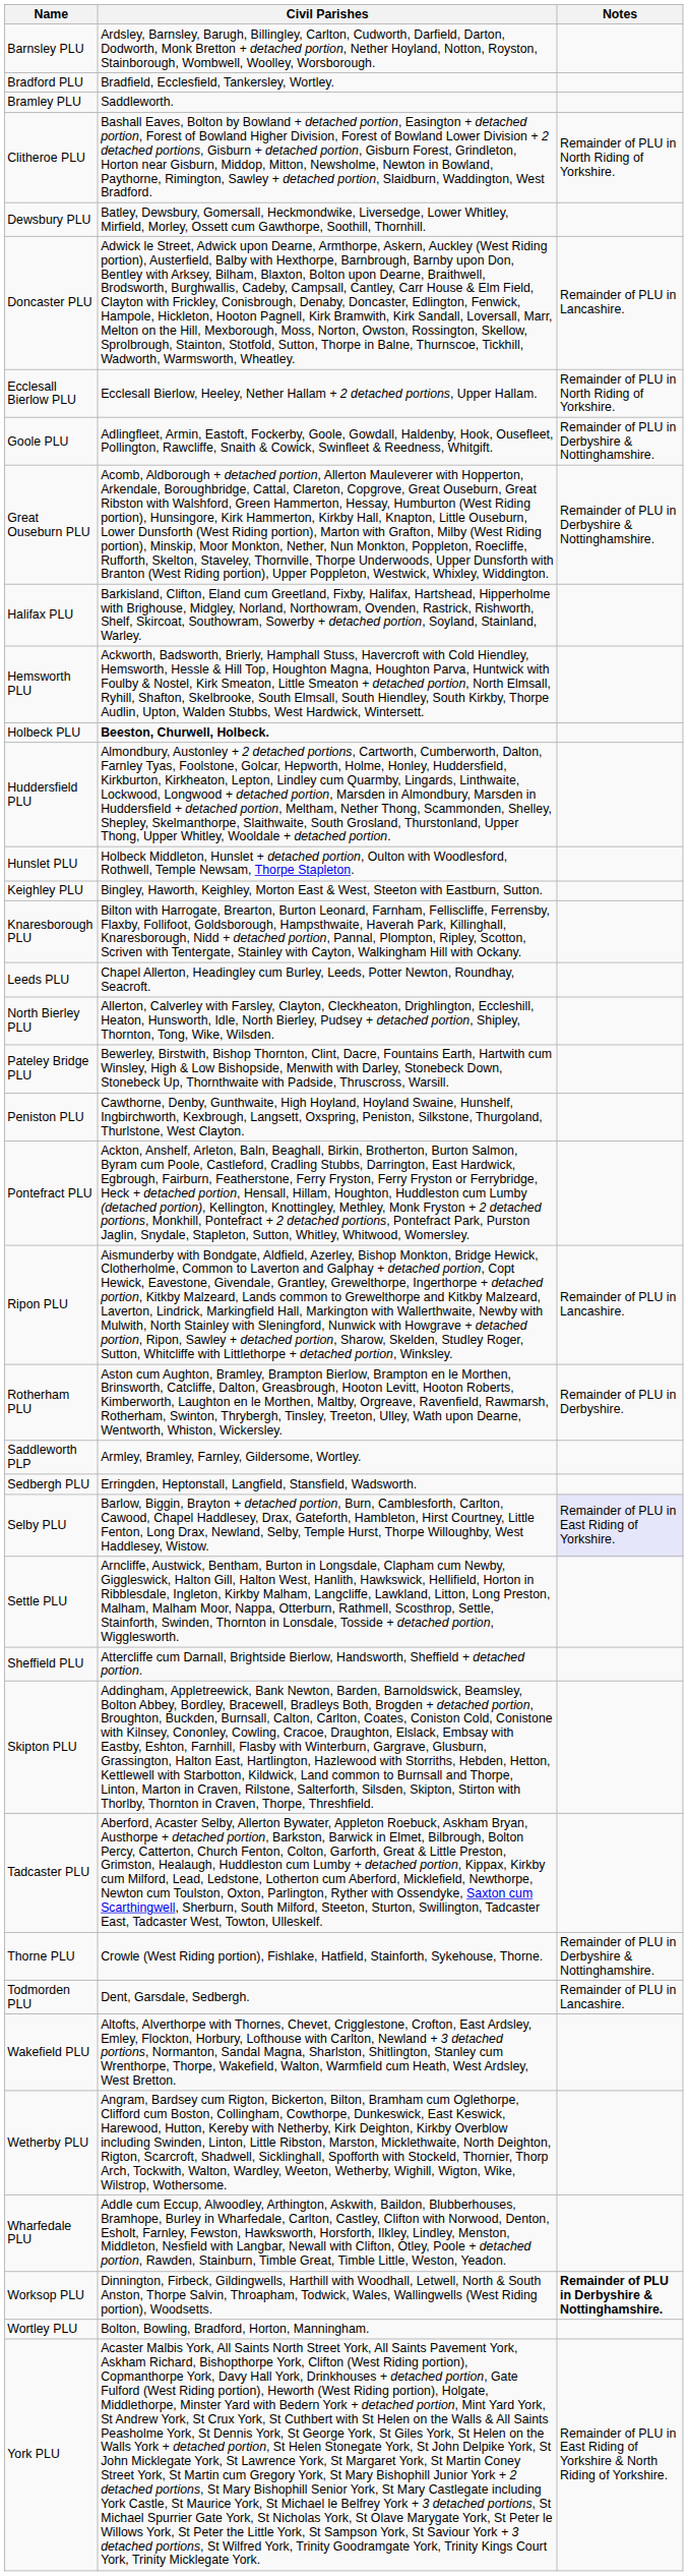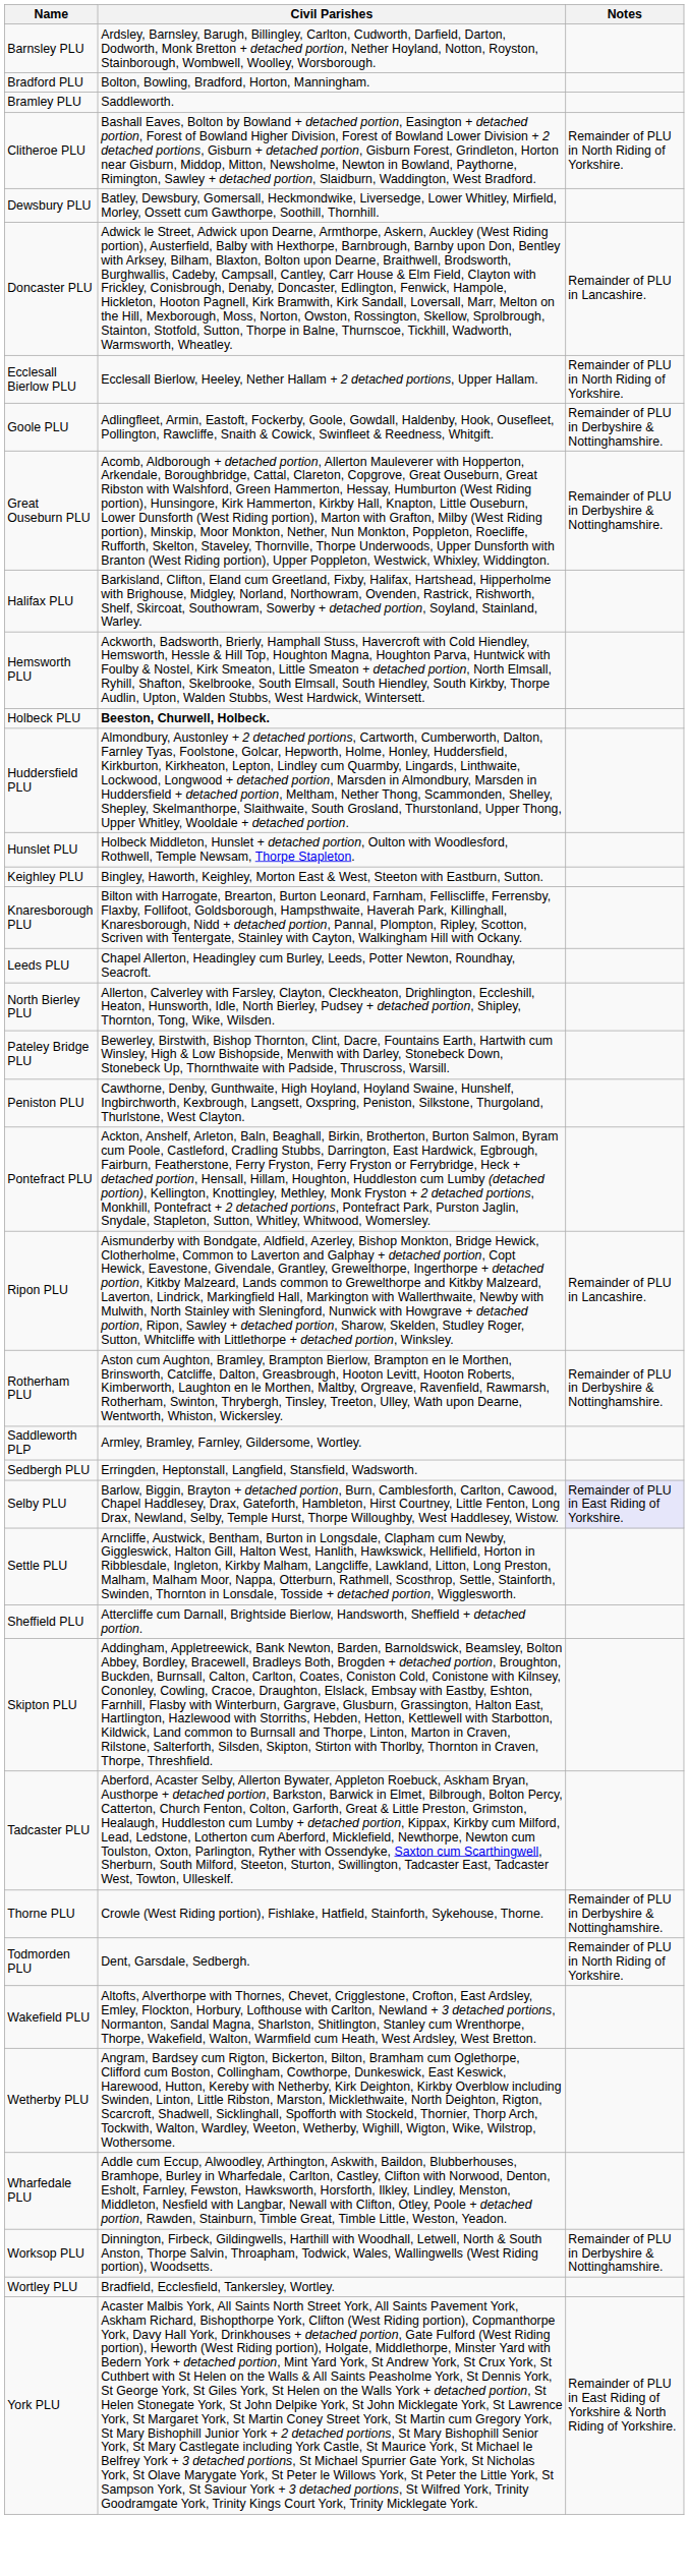 <table class="wikitable">
 <tr>
 <th>Name</th>
 <th>Civil Parishes</th>
 <th>Notes</th>
 </tr>
 <tr>
 <td>Barnsley PLU</td>
 <td>Ardsley, Barnsley, Barugh, Billingley, Carlton, Cudworth, Darfield, Darton, Dodworth, Monk Bretton <em>+ detached portion</em>, Nether Hoyland, Notton, Royston, Stainborough, Wombwell, Woolley, Worsborough.</td>
 <td></td>
 </tr>
 <tr>
 <td>Bradford PLU</td>
-<td>Bradfield, Ecclesfield, Tankersley, Wortley.</td>
+<td>Bolton, Bowling, Bradford, Horton, Manningham.</td>
 <td></td>
 </tr>
 <tr>
 <td>Bramley PLU</td>
 <td>Saddleworth.</td>
 <td></td>
 </tr>
 <tr>
 <td>Clitheroe PLU</td>
 <td>Bashall Eaves, Bolton by Bowland <em>+ detached portion</em>, Easington <em>+ detached portion</em>, Forest of Bowland Higher Division, Forest of Bowland Lower Division <em>+ 2 detached portions</em>, Gisburn <em>+ detached portion</em>, Gisburn Forest, Grindleton, Horton near Gisburn, Middop, Mitton, Newsholme, Newton in Bowland, Paythorne, Rimington, Sawley <em>+ detached portion</em>, Slaidburn, Waddington, West Bradford.</td>
 <td>Remainder of PLU in North Riding of Yorkshire.</td>
 </tr>
 <tr>
 <td>Dewsbury PLU</td>
 <td>Batley, Dewsbury, Gomersall, Heckmondwike, Liversedge, Lower Whitley, Mirfield, Morley, Ossett cum Gawthorpe, Soothill, Thornhill.</td>
 <td></td>
 </tr>
 <tr>
 <td>Doncaster PLU</td>
 <td>Adwick le Street, Adwick upon Dearne, Armthorpe, Askern, Auckley (West Riding portion), Austerfield, Balby with Hexthorpe, Barnbrough, Barnby upon Don, Bentley with Arksey, Bilham, Blaxton, Bolton upon Dearne, Braithwell, Brodsworth, Burghwallis, Cadeby, Campsall, Cantley, Carr House & Elm Field, Clayton with Frickley, Conisbrough, Denaby, Doncaster, Edlington, Fenwick, Hampole, Hickleton, Hooton Pagnell, Kirk Bramwith, Kirk Sandall, Loversall, Marr, Melton on the Hill, Mexborough, Moss, Norton, Owston, Rossington, Skellow, Sprolbrough, Stainton, Stotfold, Sutton, Thorpe in Balne, Thurnscoe, Tickhill, Wadworth, Warmsworth, Wheatley.</td>
 <td>Remainder of PLU in Lancashire.</td>
 </tr>
 <tr>
 <td>Ecclesall Bierlow PLU</td>
 <td>Ecclesall Bierlow, Heeley, Nether Hallam <em>+ 2 detached portions</em>, Upper Hallam.</td>
 <td>Remainder of PLU in North Riding of Yorkshire.</td>
 </tr>
 <tr>
 <td>Goole PLU</td>
 <td>Adlingfleet, Armin, Eastoft, Fockerby, Goole, Gowdall, Haldenby, Hook, Ousefleet, Pollington, Rawcliffe, Snaith & Cowick, Swinfleet & Reedness, Whitgift.</td>
 <td>Remainder of PLU in Derbyshire & Nottinghamshire.</td>
 </tr>
 <tr>
 <td>Great Ouseburn PLU</td>
 <td>Acomb, Aldborough <em>+ detached portion</em>, Allerton Mauleverer with Hopperton, Arkendale, Boroughbridge, Cattal, Clareton, Copgrove, Great Ouseburn, Great Ribston with Walshford, Green Hammerton, Hessay, Humburton (West Riding portion), Hunsingore, Kirk Hammerton, Kirkby Hall, Knapton, Little Ouseburn, Lower Dunsforth (West Riding portion), Marton with Grafton, Milby (West Riding portion), Minskip, Moor Monkton, Nether, Nun Monkton, Poppleton, Roecliffe, Rufforth, Skelton, Staveley, Thornville, Thorpe Underwoods, Upper Dunsforth with Branton (West Riding portion), Upper Poppleton, Westwick, Whixley, Widdington.</td>
 <td>Remainder of PLU in Derbyshire & Nottinghamshire.</td>
 </tr>
 <tr>
 <td>Halifax PLU</td>
 <td>Barkisland, Clifton, Eland cum Greetland, Fixby, Halifax, Hartshead, Hipperholme with Brighouse, Midgley, Norland, Northowram, Ovenden, Rastrick, Rishworth, Shelf, Skircoat, Southowram, Sowerby <em>+ detached portion</em>, Soyland, Stainland, Warley.</td>
 <td></td>
 </tr>
 <tr>
 <td>Hemsworth PLU</td>
 <td>Ackworth, Badsworth, Brierly, Hamphall Stuss, Havercroft with Cold Hiendley, Hemsworth, Hessle & Hill Top, Houghton Magna, Houghton Parva, Huntwick with Foulby & Nostel, Kirk Smeaton, Little Smeaton <em>+ detached portion</em>, North Elmsall, Ryhill, Shafton, Skelbrooke, South Elmsall, South Hiendley, South Kirkby, Thorpe Audlin, Upton, Walden Stubbs, West Hardwick, Wintersett.</td>
 <td></td>
 </tr>
 <tr>
 <td>Holbeck PLU</td>
 <td><strong>Beeston, Churwell, Holbeck.</strong></td>
 <td></td>
 </tr>
 <tr>
 <td>Huddersfield PLU</td>
 <td>Almondbury, Austonley <em>+ 2 detached portions</em>, Cartworth, Cumberworth, Dalton, Farnley Tyas, Foolstone, Golcar, Hepworth, Holme, Honley, Huddersfield, Kirkburton, Kirkheaton, Lepton, Lindley cum Quarmby, Lingards, Linthwaite, Lockwood, Longwood <em>+ detached portion</em>, Marsden in Almondbury, Marsden in Huddersfield <em>+ detached portion</em>, Meltham, Nether Thong, Scammonden, Shelley, Shepley, Skelmanthorpe, Slaithwaite, South Grosland, Thurstonland, Upper Thong, Upper Whitley, Wooldale <em>+ detached portion</em>.</td>
 <td></td>
 </tr>
 <tr>
 <td>Hunslet PLU</td>
 <td>Holbeck Middleton, Hunslet <em>+ detached portion</em>, Oulton with Woodlesford, Rothwell, Temple Newsam, <a href='#'>Thorpe Stapleton</a>.</td>
 <td></td>
 </tr>
 <tr>
 <td>Keighley PLU</td>
 <td>Bingley, Haworth, Keighley, Morton East & West, Steeton with Eastburn, Sutton.</td>
 <td></td>
 </tr>
 <tr>
 <td>Knaresborough PLU</td>
 <td>Bilton with Harrogate, Brearton, Burton Leonard, Farnham, Felliscliffe, Ferrensby, Flaxby, Follifoot, Goldsborough, Hampsthwaite, Haverah Park, Killinghall, Knaresborough, Nidd <em>+ detached portion</em>, Pannal, Plompton, Ripley, Scotton, Scriven with Tentergate, Stainley with Cayton, Walkingham Hill with Ockany.</td>
 <td></td>
 </tr>
 <tr>
 <td>Leeds PLU</td>
 <td>Chapel Allerton, Headingley cum Burley, Leeds, Potter Newton, Roundhay, Seacroft.</td>
 <td></td>
 </tr>
 <tr>
 <td>North Bierley PLU</td>
 <td>Allerton, Calverley with Farsley, Clayton, Cleckheaton, Drighlington, Eccleshill, Heaton, Hunsworth, Idle, North Bierley, Pudsey <em>+ detached portion</em>, Shipley, Thornton, Tong, Wike, Wilsden.</td>
 <td></td>
 </tr>
 <tr>
 <td>Pateley Bridge PLU</td>
 <td>Bewerley, Birstwith, Bishop Thornton, Clint, Dacre, Fountains Earth, Hartwith cum Winsley, High & Low Bishopside, Menwith with Darley, Stonebeck Down, Stonebeck Up, Thornthwaite with Padside, Thruscross, Warsill.</td>
 <td></td>
 </tr>
 <tr>
 <td>Peniston PLU</td>
 <td>Cawthorne, Denby, Gunthwaite, High Hoyland, Hoyland Swaine, Hunshelf, Ingbirchworth, Kexbrough, Langsett, Oxspring, Peniston, Silkstone, Thurgoland, Thurlstone, West Clayton.</td>
 <td></td>
 </tr>
 <tr>
 <td>Pontefract PLU</td>
 <td>Ackton, Anshelf, Arleton, Baln, Beaghall, Birkin, Brotherton, Burton Salmon, Byram cum Poole, Castleford, Cradling Stubbs, Darrington, East Hardwick, Egbrough, Fairburn, Featherstone, Ferry Fryston, Ferry Fryston or Ferrybridge, Heck <em>+ detached portion</em>, Hensall, Hillam, Houghton, Huddleston cum Lumby <em>(detached portion)</em>, Kellington, Knottingley, Methley, Monk Fryston <em>+ 2 detached portions</em>, Monkhill, Pontefract <em>+ 2 detached portions</em>, Pontefract Park, Purston Jaglin, Snydale, Stapleton, Sutton, Whitley, Whitwood, Womersley.</td>
 <td></td>
 </tr>
 <tr>
 <td>Ripon PLU</td>
 <td>Aismunderby with Bondgate, Aldfield, Azerley, Bishop Monkton, Bridge Hewick, Clotherholme, Common to Laverton and Galphay <em>+ detached portion</em>, Copt Hewick, Eavestone, Givendale, Grantley, Grewelthorpe, Ingerthorpe <em>+ detached portion</em>, Kitkby Malzeard, Lands common to Grewelthorpe and Kitkby Malzeard, Laverton, Lindrick, Markingfield Hall, Markington with Wallerthwaite, Newby with Mulwith, North Stainley with Sleningford, Nunwick with Howgrave <em>+ detached portion</em>, Ripon, Sawley <em>+ detached portion</em>, Sharow, Skelden, Studley Roger, Sutton, Whitcliffe with Littlethorpe <em>+ detached portion</em>, Winksley.</td>
 <td>Remainder of PLU in Lancashire.</td>
 </tr>
 <tr>
 <td>Rotherham PLU</td>
 <td>Aston cum Aughton, Bramley, Brampton Bierlow, Brampton en le Morthen, Brinsworth, Catcliffe, Dalton, Greasbrough, Hooton Levitt, Hooton Roberts, Kimberworth, Laughton en le Morthen, Maltby, Orgreave, Ravenfield, Rawmarsh, Rotherham, Swinton, Thrybergh, Tinsley, Treeton, Ulley, Wath upon Dearne, Wentworth, Whiston, Wickersley.</td>
-<td>Remainder of PLU in Derbyshire.</td>
+<td>Remainder of PLU in Derbyshire & Nottinghamshire.</td>
 </tr>
 <tr>
 <td>Saddleworth PLP</td>
 <td>Armley, Bramley, Farnley, Gildersome, Wortley.</td>
 <td></td>
 </tr>
 <tr>
 <td>Sedbergh PLU</td>
 <td>Erringden, Heptonstall, Langfield, Stansfield, Wadsworth.</td>
 <td></td>
 </tr>
 <tr>
 <td>Selby PLU</td>
 <td>Barlow, Biggin, Brayton <em>+ detached portion</em>, Burn, Camblesforth, Carlton, Cawood, Chapel Haddlesey, Drax, Gateforth, Hambleton, Hirst Courtney, Little Fenton, Long Drax, Newland, Selby, Temple Hurst, Thorpe Willoughby, West Haddlesey, Wistow.</td>
 <td style="background: lavender;">Remainder of PLU in East Riding of Yorkshire.</td>
 </tr>
 <tr>
 <td>Settle PLU</td>
 <td>Arncliffe, Austwick, Bentham, Burton in Longsdale, Clapham cum Newby, Giggleswick, Halton Gill, Halton West, Hanlith, Hawkswick, Hellifield, Horton in Ribblesdale, Ingleton, Kirkby Malham, Langcliffe, Lawkland, Litton, Long Preston, Malham, Malham Moor, Nappa, Otterburn, Rathmell, Scosthrop, Settle, Stainforth, Swinden, Thornton in Lonsdale, Tosside <em>+ detached portion</em>, Wigglesworth.</td>
 <td></td>
 </tr>
 <tr>
 <td>Sheffield PLU</td>
 <td>Attercliffe cum Darnall, Brightside Bierlow, Handsworth, Sheffield <em>+ detached portion</em>.</td>
 <td></td>
 </tr>
 <tr>
 <td>Skipton PLU</td>
 <td>Addingham, Appletreewick, Bank Newton, Barden, Barnoldswick, Beamsley, Bolton Abbey, Bordley, Bracewell, Bradleys Both, Brogden <em>+ detached portion</em>, Broughton, Buckden, Burnsall, Calton, Carlton, Coates, Coniston Cold, Conistone with Kilnsey, Cononley, Cowling, Cracoe, Draughton, Elslack, Embsay with Eastby, Eshton, Farnhill, Flasby with Winterburn, Gargrave, Glusburn, Grassington, Halton East, Hartlington, Hazlewood with Storriths, Hebden, Hetton, Kettlewell with Starbotton, Kildwick, Land common to Burnsall and Thorpe, Linton, Marton in Craven, Rilstone, Salterforth, Silsden, Skipton, Stirton with Thorlby, Thornton in Craven, Thorpe, Threshfield.</td>
 <td></td>
 </tr>
 <tr>
 <td>Tadcaster PLU</td>
 <td>Aberford, Acaster Selby, Allerton Bywater, Appleton Roebuck, Askham Bryan, Austhorpe <em>+ detached portion</em>, Barkston, Barwick in Elmet, Bilbrough, Bolton Percy, Catterton, Church Fenton, Colton, Garforth, Great & Little Preston, Grimston, Healaugh, Huddleston cum Lumby <em>+ detached portion</em>, Kippax, Kirkby cum Milford, Lead, Ledstone, Lotherton cum Aberford, Micklefield, Newthorpe, Newton cum Toulston, Oxton, Parlington, Ryther with Ossendyke, <a href='#'>Saxton cum Scarthingwell</a>, Sherburn, South Milford, Steeton, Sturton, Swillington, Tadcaster East, Tadcaster West, Towton, Ulleskelf.</td>
 <td></td>
 </tr>
 <tr>
 <td>Thorne PLU</td>
 <td>Crowle (West Riding portion), Fishlake, Hatfield, Stainforth, Sykehouse, Thorne.</td>
 <td>Remainder of PLU in Derbyshire & Nottinghamshire.</td>
 </tr>
 <tr>
 <td>Todmorden PLU</td>
 <td>Dent, Garsdale, Sedbergh.</td>
-<td>Remainder of PLU in Lancashire.</td>
+<td>Remainder of PLU in North Riding of Yorkshire.</td>
 </tr>
 <tr>
 <td>Wakefield PLU</td>
 <td>Altofts, Alverthorpe with Thornes, Chevet, Crigglestone, Crofton, East Ardsley, Emley, Flockton, Horbury, Lofthouse with Carlton, Newland <em>+ 3 detached portions</em>, Normanton, Sandal Magna, Sharlston, Shitlington, Stanley cum Wrenthorpe, Thorpe, Wakefield, Walton, Warmfield cum Heath, West Ardsley, West Bretton.</td>
 <td></td>
 </tr>
 <tr>
 <td>Wetherby PLU</td>
 <td>Angram, Bardsey cum Rigton, Bickerton, Bilton, Bramham cum Oglethorpe, Clifford cum Boston, Collingham, Cowthorpe, Dunkeswick, East Keswick, Harewood, Hutton, Kereby with Netherby, Kirk Deighton, Kirkby Overblow including Swinden, Linton, Little Ribston, Marston, Micklethwaite, North Deighton, Rigton, Scarcroft, Shadwell, Sicklinghall, Spofforth with Stockeld, Thornier, Thorp Arch, Tockwith, Walton, Wardley, Weeton, Wetherby, Wighill, Wigton, Wike, Wilstrop, Wothersome.</td>
 <td></td>
 </tr>
 <tr>
 <td>Wharfedale PLU</td>
 <td>Addle cum Eccup, Alwoodley, Arthington, Askwith, Baildon, Blubberhouses, Bramhope, Burley in Wharfedale, Carlton, Castley, Clifton with Norwood, Denton, Esholt, Farnley, Fewston, Hawksworth, Horsforth, Ilkley, Lindley, Menston, Middleton, Nesfield with Langbar, Newall with Clifton, Otley, Poole <em>+ detached portion</em>, Rawden, Stainburn, Timble Great, Timble Little, Weston, Yeadon.</td>
 <td></td>
 </tr>
 <tr>
 <td>Worksop PLU</td>
 <td>Dinnington, Firbeck, Gildingwells, Harthill with Woodhall, Letwell, North & South Anston, Thorpe Salvin, Throapham, Todwick, Wales, Wallingwells (West Riding portion), Woodsetts.</td>
-<td><strong>Remainder of PLU in Derbyshire & Nottinghamshire.</strong></td>
+<td>Remainder of PLU in Derbyshire & Nottinghamshire.</td>
 </tr>
 <tr>
 <td>Wortley PLU</td>
-<td>Bolton, Bowling, Bradford, Horton, Manningham.</td>
+<td>Bradfield, Ecclesfield, Tankersley, Wortley.</td>
 <td></td>
 </tr>
 <tr>
 <td>York PLU</td>
 <td>Acaster Malbis York, All Saints North Street York, All Saints Pavement York, Askham Richard, Bishopthorpe York, Clifton (West Riding portion), Copmanthorpe York, Davy Hall York, Drinkhouses <em>+ detached portion</em>, Gate Fulford (West Riding portion), Heworth (West Riding portion), Holgate, Middlethorpe, Minster Yard with Bedern York <em>+ detached portion</em>, Mint Yard York, St Andrew York, St Crux York, St Cuthbert with St Helen on the Walls & All Saints Peasholme York, St Dennis York, St George York, St Giles York, St Helen on the Walls York <em>+ detached portion</em>, St Helen Stonegate York, St John Delpike York, St John Micklegate York, St Lawrence York, St Margaret York, St Martin Coney Street York, St Martin cum Gregory York, St Mary Bishophill Junior York <em>+ 2 detached portions</em>, St Mary Bishophill Senior York, St Mary Castlegate including York Castle, St Maurice York, St Michael le Belfrey York <em>+ 3 detached portions</em>, St Michael Spurrier Gate York, St Nicholas York, St Olave Marygate York, St Peter le Willows York, St Peter the Little York, St Sampson York, St Saviour York <em>+ 3 detached portions</em>, St Wilfred York, Trinity Goodramgate York, Trinity Kings Court York, Trinity Micklegate York.</td>
 <td>Remainder of PLU in East Riding of Yorkshire & North Riding of Yorkshire.</td>
 </tr>
 </table>
